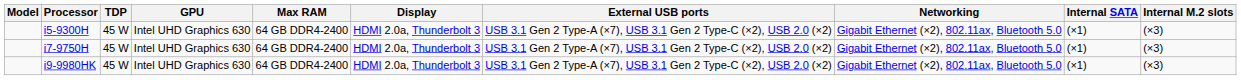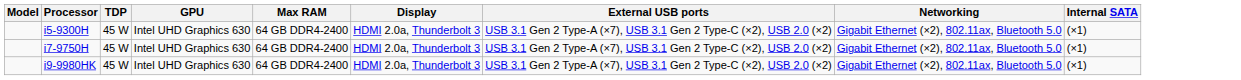 <table class="wikitable">
 <tr>
 <th>Model</th>
 <th>Processor</th>
 <th>TDP</th>
 <th>GPU</th>
 <th>Max RAM</th>
 <th>Display</th>
 <th>External USB ports</th>
 <th>Networking</th>
 <th>Internal <a href='#'>SATA</a></th>
-<th>Internal M.2 slots</th>
 </tr>
 <tr>
 <td></td>
 <td><a href='#'>i5-9300H</a></td>
 <td>45 W</td>
 <td>Intel UHD Graphics 630</td>
 <td>64 GB DDR4-2400</td>
 <td><a href='#'>HDMI</a> 2.0a, <a href='#'>Thunderbolt 3</a></td>
 <td><a href='#'>USB 3.1</a> Gen 2 Type-A (×7), <a href='#'>USB 3.1</a> Gen 2 Type-C (×2), <a href='#'>USB 2.0</a> (×2)</td>
 <td><a href='#'>Gigabit Ethernet</a> (×2), <a href='#'>802.11ax</a>, <a href='#'>Bluetooth 5.0</a></td>
 <td> (×1)</td>
-<td> (×3)</td>
 </tr>
 <tr>
 <td></td>
 <td><a href='#'>i7-9750H</a></td>
 <td>45 W</td>
 <td>Intel UHD Graphics 630</td>
 <td>64 GB DDR4-2400</td>
 <td><a href='#'>HDMI</a> 2.0a, <a href='#'>Thunderbolt 3</a></td>
 <td><a href='#'>USB 3.1</a> Gen 2 Type-A (×7), <a href='#'>USB 3.1</a> Gen 2 Type-C (×2), <a href='#'>USB 2.0</a> (×2)</td>
 <td><a href='#'>Gigabit Ethernet</a> (×2), <a href='#'>802.11ax</a>, <a href='#'>Bluetooth 5.0</a></td>
 <td> (×1)</td>
-<td> (×3)</td>
 </tr>
 <tr>
 <td></td>
 <td><a href='#'>i9-9980HK</a></td>
 <td>45 W</td>
 <td>Intel UHD Graphics 630</td>
 <td>64 GB DDR4-2400</td>
 <td><a href='#'>HDMI</a> 2.0a, <a href='#'>Thunderbolt 3</a></td>
 <td><a href='#'>USB 3.1</a> Gen 2 Type-A (×7), <a href='#'>USB 3.1</a> Gen 2 Type-C (×2), <a href='#'>USB 2.0</a> (×2)</td>
 <td><a href='#'>Gigabit Ethernet</a> (×2), <a href='#'>802.11ax</a>, <a href='#'>Bluetooth 5.0</a></td>
 <td> (×1)</td>
-<td> (×3)</td>
 </tr>
 </table>
